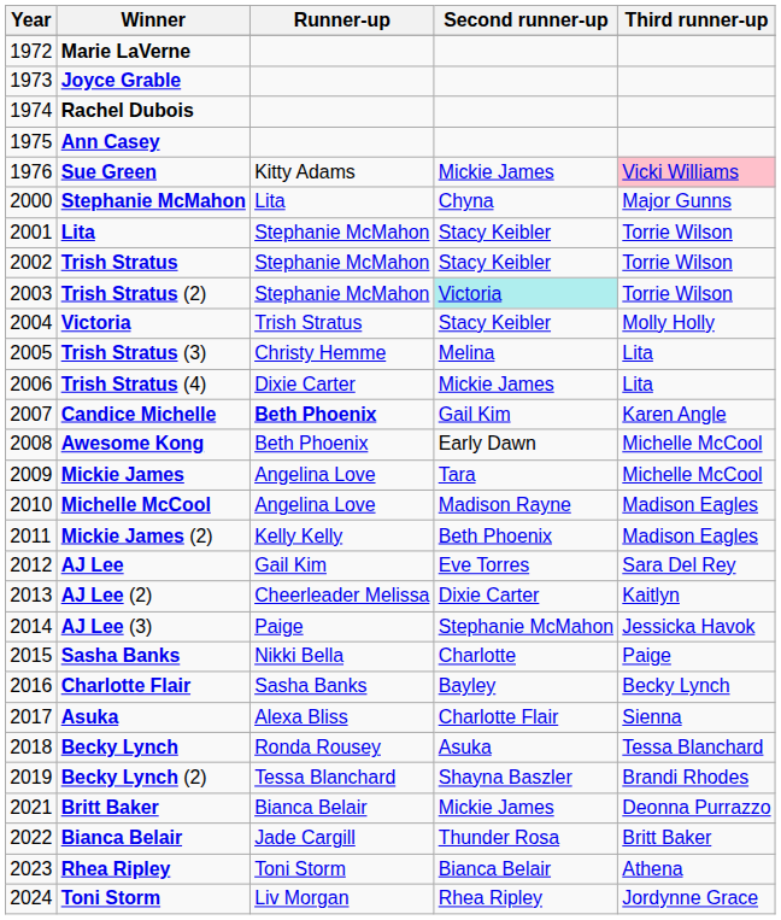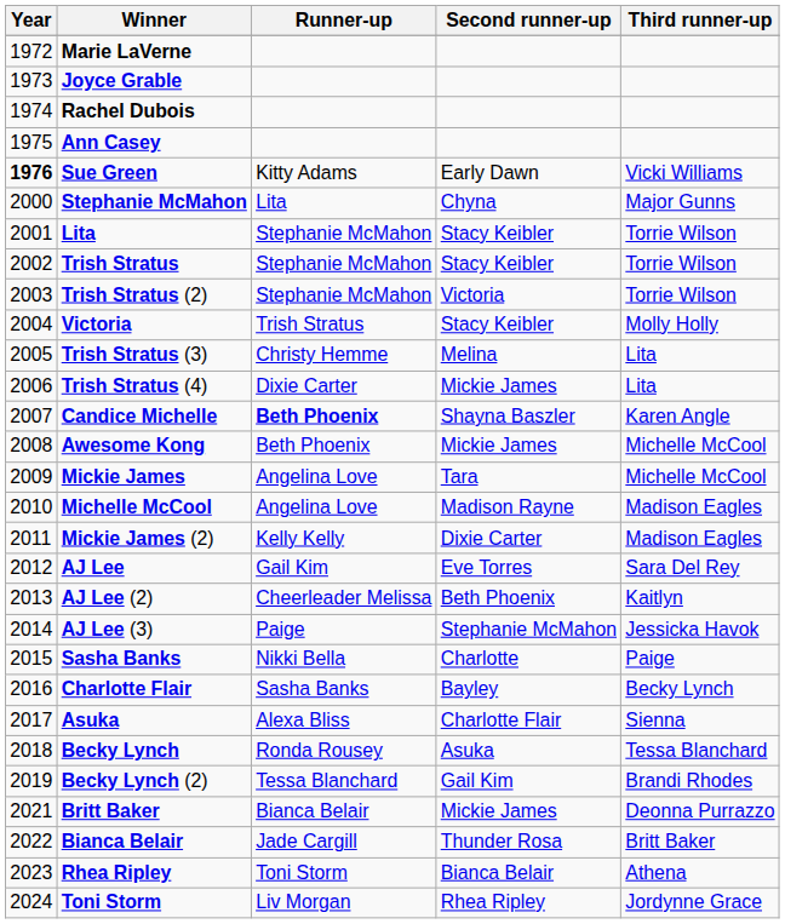 <table class="wikitable">
 <tr>
 <th>Year</th>
 <th>Winner</th>
 <th>Runner-up</th>
 <th>Second runner-up</th>
 <th>Third runner-up</th>
 </tr>
 <tr>
 </tr>
 <tr>
 <td>1972</td>
 <td><strong>Marie LaVerne</strong></td>
 <td></td>
 <td></td>
 <td></td>
 </tr>
 <tr>
 <td>1973</td>
 <td><strong><a href='#'>Joyce Grable</a></strong></td>
 <td></td>
 <td></td>
 <td></td>
 </tr>
 <tr>
 <td>1974</td>
 <td><strong>Rachel Dubois</strong></td>
 <td></td>
 <td></td>
 <td></td>
 </tr>
 <tr>
 <td>1975</td>
 <td><strong><a href='#'>Ann Casey</a></strong></td>
 <td></td>
 <td></td>
 <td></td>
 </tr>
 <tr>
-<td>1976</td>
+<td><strong>1976</strong></td>
 <td><strong><a href='#'>Sue Green</a></strong></td>
 <td>Kitty Adams</td>
-<td><a href='#'>Mickie James</a></td>
-<td style="background: pink;"><a href='#'>Vicki Williams</a></td>
+<td>Early Dawn</td>
+<td><a href='#'>Vicki Williams</a></td>
 </tr>
 <tr>
 <td>2000</td>
 <td><strong><a href='#'>Stephanie McMahon</a></strong></td>
 <td><a href='#'>Lita</a></td>
 <td><a href='#'>Chyna</a></td>
 <td><a href='#'>Major Gunns</a></td>
 </tr>
 <tr>
 <td>2001</td>
 <td><strong><a href='#'>Lita</a></strong></td>
 <td><a href='#'>Stephanie McMahon</a></td>
 <td><a href='#'>Stacy Keibler</a></td>
 <td><a href='#'>Torrie Wilson</a></td>
 </tr>
 <tr>
 <td>2002</td>
 <td><strong><a href='#'>Trish Stratus</a></strong></td>
 <td><a href='#'>Stephanie McMahon</a></td>
 <td><a href='#'>Stacy Keibler</a></td>
 <td><a href='#'>Torrie Wilson</a></td>
 </tr>
 <tr>
 <td>2003</td>
 <td><strong><a href='#'>Trish Stratus</a></strong> (2)</td>
 <td><a href='#'>Stephanie McMahon</a></td>
-<td style="background: paleturquoise;"><a href='#'>Victoria</a></td>
+<td><a href='#'>Victoria</a></td>
 <td><a href='#'>Torrie Wilson</a></td>
 </tr>
 <tr>
 <td>2004</td>
 <td><strong><a href='#'>Victoria</a></strong></td>
 <td><a href='#'>Trish Stratus</a></td>
 <td><a href='#'>Stacy Keibler</a></td>
 <td><a href='#'>Molly Holly</a></td>
 </tr>
 <tr>
 <td>2005</td>
 <td><strong><a href='#'>Trish Stratus</a></strong> (3)</td>
 <td><a href='#'>Christy Hemme</a></td>
 <td><a href='#'>Melina</a></td>
 <td><a href='#'>Lita</a></td>
 </tr>
 <tr>
 <td>2006</td>
 <td><strong><a href='#'>Trish Stratus</a></strong> (4)</td>
 <td><a href='#'>Dixie Carter</a></td>
 <td><a href='#'>Mickie James</a></td>
 <td><a href='#'>Lita</a></td>
 </tr>
 <tr>
 <td>2007</td>
 <td><strong><a href='#'>Candice Michelle</a></strong></td>
 <td><strong><a href='#'>Beth Phoenix</a></strong></td>
-<td><a href='#'>Gail Kim</a></td>
+<td><a href='#'>Shayna Baszler</a></td>
 <td><a href='#'>Karen Angle</a></td>
 </tr>
 <tr>
 <td>2008</td>
 <td><strong><a href='#'>Awesome Kong</a></strong></td>
 <td><a href='#'>Beth Phoenix</a></td>
-<td>Early Dawn</td>
+<td><a href='#'>Mickie James</a></td>
 <td><a href='#'>Michelle McCool</a></td>
 </tr>
 <tr>
 <td>2009</td>
 <td><strong><a href='#'>Mickie James</a></strong></td>
 <td><a href='#'>Angelina Love</a></td>
 <td><a href='#'>Tara</a></td>
 <td><a href='#'>Michelle McCool</a></td>
 </tr>
 <tr>
 <td>2010</td>
 <td><strong><a href='#'>Michelle McCool</a></strong></td>
 <td><a href='#'>Angelina Love</a></td>
 <td><a href='#'>Madison Rayne</a></td>
 <td><a href='#'>Madison Eagles</a></td>
 </tr>
 <tr>
 <td>2011</td>
 <td><strong><a href='#'>Mickie James</a></strong> (2)</td>
 <td><a href='#'>Kelly Kelly</a></td>
-<td><a href='#'>Beth Phoenix</a></td>
+<td><a href='#'>Dixie Carter</a></td>
 <td><a href='#'>Madison Eagles</a></td>
 </tr>
 <tr>
 <td>2012</td>
 <td><strong><a href='#'>AJ Lee</a></strong></td>
 <td><a href='#'>Gail Kim</a></td>
 <td><a href='#'>Eve Torres</a></td>
 <td><a href='#'>Sara Del Rey</a></td>
 </tr>
 <tr>
 <td>2013</td>
 <td><strong><a href='#'>AJ Lee</a></strong> (2)</td>
 <td><a href='#'>Cheerleader Melissa</a></td>
-<td><a href='#'>Dixie Carter</a></td>
+<td><a href='#'>Beth Phoenix</a></td>
 <td><a href='#'>Kaitlyn</a></td>
 </tr>
 <tr>
 <td>2014</td>
 <td><strong><a href='#'>AJ Lee</a></strong> (3)</td>
 <td><a href='#'>Paige</a></td>
 <td><a href='#'>Stephanie McMahon</a></td>
 <td><a href='#'>Jessicka Havok</a></td>
 </tr>
 <tr>
 <td>2015</td>
 <td><strong><a href='#'>Sasha Banks</a></strong></td>
 <td><a href='#'>Nikki Bella</a></td>
 <td><a href='#'>Charlotte</a></td>
 <td><a href='#'>Paige</a></td>
 </tr>
 <tr>
 <td>2016</td>
 <td><strong><a href='#'>Charlotte Flair</a></strong></td>
 <td><a href='#'>Sasha Banks</a></td>
 <td><a href='#'>Bayley</a></td>
 <td><a href='#'>Becky Lynch</a></td>
 </tr>
 <tr>
 <td>2017</td>
 <td><strong><a href='#'>Asuka</a></strong></td>
 <td><a href='#'>Alexa Bliss</a></td>
 <td><a href='#'>Charlotte Flair</a></td>
 <td><a href='#'>Sienna</a></td>
 </tr>
 <tr>
 <td>2018</td>
 <td><strong><a href='#'>Becky Lynch</a></strong></td>
 <td><a href='#'>Ronda Rousey</a></td>
 <td><a href='#'>Asuka</a></td>
 <td><a href='#'>Tessa Blanchard</a></td>
 </tr>
 <tr>
 <td>2019</td>
 <td><strong><a href='#'>Becky Lynch</a></strong> (2)</td>
 <td><a href='#'>Tessa Blanchard</a></td>
-<td><a href='#'>Shayna Baszler</a></td>
+<td><a href='#'>Gail Kim</a></td>
 <td><a href='#'>Brandi Rhodes</a></td>
 </tr>
 <tr>
 <td>2021</td>
 <td><strong><a href='#'>Britt Baker</a></strong></td>
 <td><a href='#'>Bianca Belair</a></td>
 <td><a href='#'>Mickie James</a></td>
 <td><a href='#'>Deonna Purrazzo</a></td>
 </tr>
 <tr>
 <td>2022</td>
 <td><strong><a href='#'>Bianca Belair</a></strong></td>
 <td><a href='#'>Jade Cargill</a></td>
 <td><a href='#'>Thunder Rosa</a></td>
 <td><a href='#'>Britt Baker</a></td>
 </tr>
 <tr>
 <td>2023</td>
 <td><strong><a href='#'>Rhea Ripley</a></strong></td>
 <td><a href='#'>Toni Storm</a></td>
 <td><a href='#'>Bianca Belair</a></td>
 <td><a href='#'>Athena</a></td>
 </tr>
 <tr>
 <td>2024</td>
 <td><strong><a href='#'>Toni Storm</a></strong></td>
 <td><a href='#'>Liv Morgan</a></td>
 <td><a href='#'>Rhea Ripley</a></td>
 <td><a href='#'>Jordynne Grace</a></td>
 </tr>
 </table>
